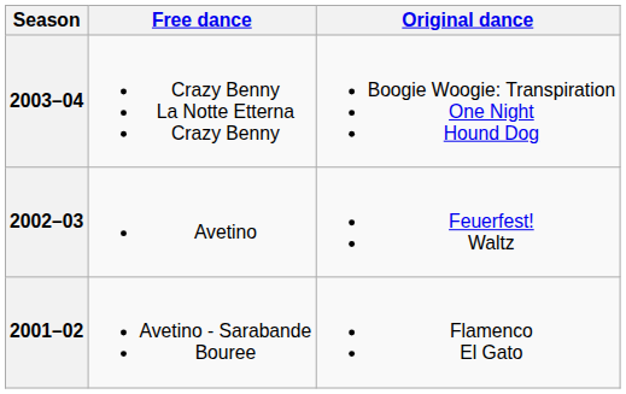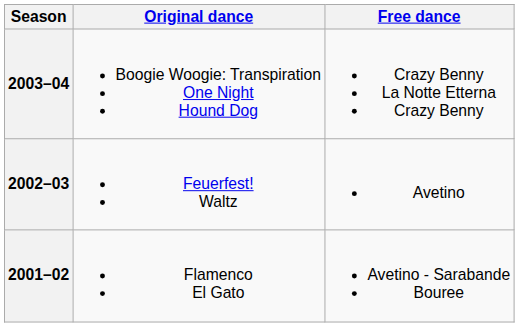 <table class=wikitable style=text-align:center>
 <tr>
 <th>Season</th>
+<th><a href='#'>Original dance</a></th>
 <th><a href='#'>Free dance</a></th>
-<th><a href='#'>Original dance</a></th>
 </tr>
 <tr>
 <th>2003–04 <br> </th>
+<td><br><ul><li>Boogie Woogie: Transpiration <br></li><li><a href='#'>One Night</a> <br></li><li><a href='#'>Hound Dog</a> <br></li></ul></td>
 <td><br><ul><li>Crazy Benny <br></li><li>La Notte Etterna <br></li><li>Crazy Benny <br></li></ul></td>
-<td><br><ul><li>Boogie Woogie: Transpiration <br></li><li><a href='#'>One Night</a> <br></li><li><a href='#'>Hound Dog</a> <br></li></ul></td>
 </tr>
 <tr>
 <th>2002–03 <br> </th>
+<td><br><ul><li> <a href='#'>Feuerfest!</a> <br></li><li>Waltz <br></li></ul></td>
 <td><br><ul><li>Avetino</li></ul></td>
-<td><br><ul><li> <a href='#'>Feuerfest!</a> <br></li><li>Waltz <br></li></ul></td>
 </tr>
 <tr>
 <th>2001–02 <br> </th>
+<td><br><ul><li>Flamenco <br></li><li> El Gato</li></ul></td>
 <td><br><ul><li>Avetino - Sarabande</li><li>Bouree <br></li></ul></td>
-<td><br><ul><li>Flamenco <br></li><li> El Gato</li></ul></td>
 </tr>
 </table>
